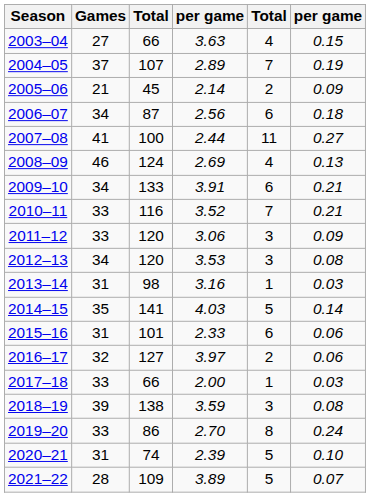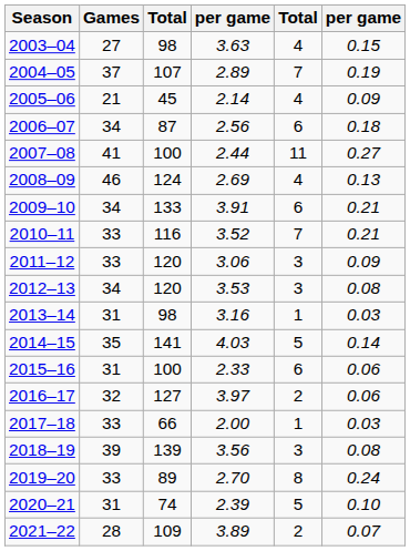 <table class="wikitable sortable" style="text-align:center">
 <tr>
 <th>Season</th>
 <th>Games</th>
 <th>Total </th>
 <th> per game</th>
 <th>Total </th>
 <th> per game</th>
 </tr>
 <tr>
 <td><a href='#'>2003–04</a></td>
 <td>27</td>
-<td>66</td>
+<td>98</td>
 <td><em>3.63</em></td>
 <td>4</td>
 <td><em>0.15</em></td>
 </tr>
 <tr>
 <td><a href='#'>2004–05</a></td>
 <td>37</td>
 <td>107</td>
 <td><em>2.89</em></td>
 <td>7</td>
 <td><em>0.19</em></td>
 </tr>
 <tr>
 <td><a href='#'>2005–06</a></td>
 <td>21</td>
 <td>45</td>
 <td><em>2.14</em></td>
-<td>2</td>
+<td>4</td>
 <td><em>0.09</em></td>
 </tr>
 <tr>
 <td><a href='#'>2006–07</a></td>
 <td>34</td>
 <td>87</td>
 <td><em>2.56</em></td>
 <td>6</td>
 <td><em>0.18</em></td>
 </tr>
 <tr>
 <td><a href='#'>2007–08</a></td>
 <td>41</td>
 <td>100</td>
 <td><em>2.44</em></td>
 <td>11</td>
 <td><em>0.27</em></td>
 </tr>
 <tr>
 <td><a href='#'>2008–09</a></td>
 <td>46</td>
 <td>124</td>
 <td><em>2.69</em></td>
 <td>4</td>
 <td><em>0.13</em></td>
 </tr>
 <tr>
 <td><a href='#'>2009–10</a></td>
 <td>34</td>
 <td>133</td>
 <td><em>3.91</em></td>
 <td>6</td>
 <td><em>0.21</em></td>
 </tr>
 <tr>
 <td><a href='#'>2010–11</a></td>
 <td>33</td>
 <td>116</td>
 <td><em>3.52</em></td>
 <td>7</td>
 <td><em>0.21</em></td>
 </tr>
 <tr>
 <td><a href='#'>2011–12</a></td>
 <td>33</td>
 <td>120</td>
 <td><em>3.06</em></td>
 <td>3</td>
 <td><em>0.09</em></td>
 </tr>
 <tr>
 <td><a href='#'>2012–13</a></td>
 <td>34</td>
 <td>120</td>
 <td><em>3.53</em></td>
 <td>3</td>
 <td><em>0.08</em></td>
 </tr>
 <tr>
 <td><a href='#'>2013–14</a></td>
 <td>31</td>
 <td>98</td>
 <td><em>3.16</em></td>
 <td>1</td>
 <td><em>0.03</em></td>
 </tr>
 <tr>
 <td><a href='#'>2014–15</a></td>
 <td>35</td>
 <td>141</td>
 <td><em>4.03</em></td>
 <td>5</td>
 <td><em>0.14</em></td>
 </tr>
 <tr>
 <td><a href='#'>2015–16</a></td>
 <td>31</td>
-<td>101</td>
+<td>100</td>
 <td><em>2.33</em></td>
 <td>6</td>
 <td><em>0.06</em></td>
 </tr>
 <tr>
 <td><a href='#'>2016–17</a></td>
 <td>32</td>
 <td>127</td>
 <td><em>3.97</em></td>
 <td>2</td>
 <td><em>0.06</em></td>
 </tr>
 <tr>
 <td><a href='#'>2017–18</a></td>
 <td>33</td>
 <td>66</td>
 <td><em>2.00</em></td>
 <td>1</td>
 <td><em>0.03</em></td>
 </tr>
 <tr>
 <td><a href='#'>2018–19</a></td>
 <td>39</td>
-<td>138</td>
-<td><em>3.59</em></td>
+<td>139</td>
+<td><em>3.56</em></td>
 <td>3</td>
 <td><em>0.08</em></td>
 </tr>
 <tr>
 <td><a href='#'>2019–20</a></td>
 <td>33</td>
-<td>86</td>
+<td>89</td>
 <td><em>2.70</em></td>
 <td>8</td>
 <td><em>0.24</em></td>
 </tr>
 <tr>
 <td><a href='#'>2020–21</a></td>
 <td>31</td>
 <td>74</td>
 <td><em>2.39</em></td>
 <td>5</td>
 <td><em>0.10</em></td>
 </tr>
 <tr>
 <td><a href='#'>2021–22</a></td>
 <td>28</td>
 <td>109</td>
 <td><em>3.89</em></td>
-<td>5</td>
+<td>2</td>
 <td><em>0.07</em></td>
 </tr>
 </table>
